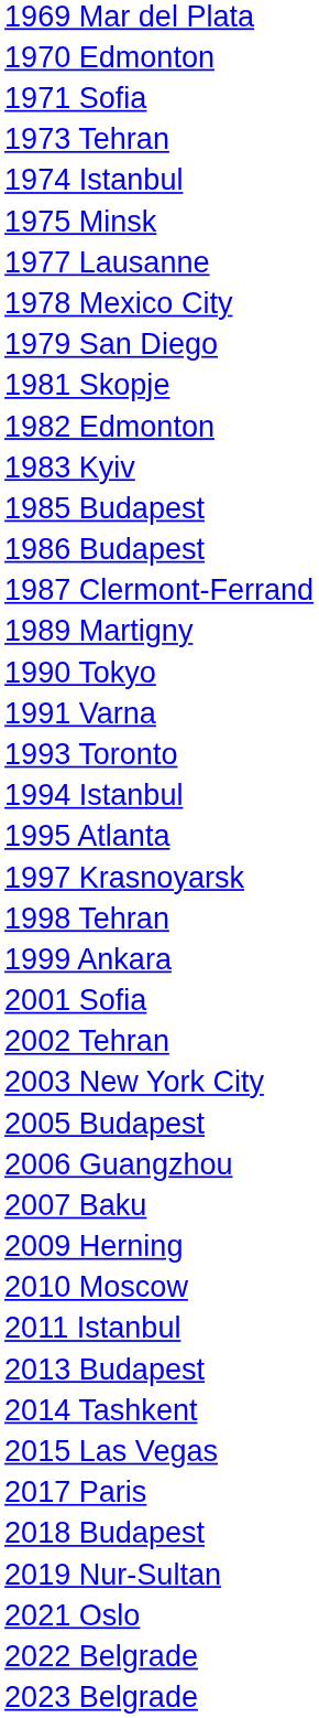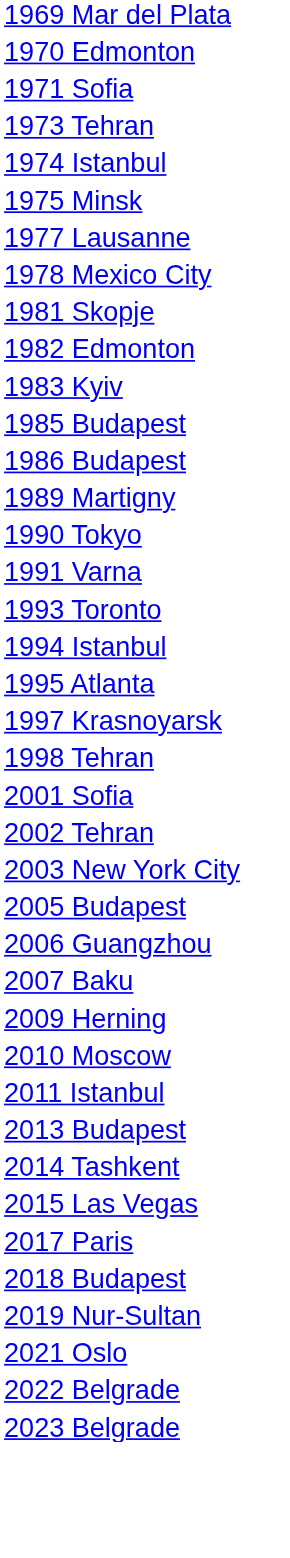 <table>
 <tr>
 <td><a href='#'>1969 Mar del Plata</a></td>
 <td></td>
 <td></td>
 <td></td>
 </tr>
 <tr>
 <td><a href='#'>1970 Edmonton</a></td>
 <td></td>
 <td></td>
 <td></td>
 </tr>
 <tr>
 <td><a href='#'>1971 Sofia</a></td>
 <td></td>
 <td></td>
 <td></td>
 </tr>
 <tr>
 <td><a href='#'>1973 Tehran</a></td>
 <td></td>
 <td></td>
 <td></td>
 </tr>
 <tr>
 <td><a href='#'>1974 Istanbul</a></td>
 <td></td>
 <td></td>
 <td></td>
 </tr>
 <tr>
 <td><a href='#'>1975 Minsk</a></td>
 <td></td>
 <td></td>
 <td></td>
 </tr>
 <tr>
 <td><a href='#'>1977 Lausanne</a></td>
 <td></td>
 <td></td>
 <td></td>
 </tr>
 <tr>
 <td><a href='#'>1978 Mexico City</a></td>
 <td></td>
 <td></td>
 <td></td>
 </tr>
 <tr>
-<td><a href='#'>1979 San Diego</a></td>
-<td></td>
-<td></td>
-<td></td>
-</tr>
-<tr>
 <td><a href='#'>1981 Skopje</a></td>
 <td></td>
 <td></td>
 <td></td>
 </tr>
 <tr>
 <td><a href='#'>1982 Edmonton</a></td>
 <td></td>
 <td></td>
 <td></td>
 </tr>
 <tr>
 <td><a href='#'>1983 Kyiv</a></td>
 <td></td>
 <td></td>
 <td></td>
 </tr>
 <tr>
 <td><a href='#'>1985 Budapest</a></td>
 <td></td>
 <td></td>
 <td></td>
 </tr>
 <tr>
 <td><a href='#'>1986 Budapest</a></td>
-<td></td>
-<td></td>
-<td></td>
-</tr>
-<tr>
-<td><a href='#'>1987 Clermont-Ferrand</a></td>
 <td></td>
 <td></td>
 <td></td>
 </tr>
 <tr>
 <td><a href='#'>1989 Martigny</a></td>
 <td></td>
 <td></td>
 <td></td>
 </tr>
 <tr>
 <td><a href='#'>1990 Tokyo</a></td>
 <td></td>
 <td></td>
 <td></td>
 </tr>
 <tr>
 <td><a href='#'>1991 Varna</a></td>
 <td></td>
 <td></td>
 <td></td>
 </tr>
 <tr>
 <td><a href='#'>1993 Toronto</a></td>
 <td></td>
 <td></td>
 <td></td>
 </tr>
 <tr>
 <td><a href='#'>1994 Istanbul</a></td>
 <td></td>
 <td></td>
 <td></td>
 </tr>
 <tr>
 <td><a href='#'>1995 Atlanta</a></td>
 <td></td>
 <td></td>
 <td></td>
 </tr>
 <tr>
 <td><a href='#'>1997 Krasnoyarsk</a></td>
 <td></td>
 <td></td>
 <td></td>
 </tr>
 <tr>
 <td><a href='#'>1998 Tehran</a></td>
-<td></td>
-<td></td>
-<td></td>
-</tr>
-<tr>
-<td><a href='#'>1999 Ankara</a></td>
 <td></td>
 <td></td>
 <td></td>
 </tr>
 <tr>
 <td><a href='#'>2001 Sofia</a></td>
 <td></td>
 <td></td>
 <td></td>
 </tr>
 <tr>
 <td><a href='#'>2002 Tehran</a></td>
 <td></td>
 <td></td>
 <td></td>
 </tr>
 <tr>
 <td><a href='#'>2003 New York City</a></td>
 <td></td>
 <td></td>
 <td></td>
 </tr>
 <tr>
 <td rowspan=2><a href='#'>2005 Budapest</a></td>
 <td rowspan=2></td>
 <td rowspan=2></td>
 <td></td>
 </tr>
 <tr>
 <td></td>
 </tr>
 <tr>
 <td rowspan=2><a href='#'>2006 Guangzhou</a></td>
 <td rowspan=2></td>
 <td rowspan=2></td>
 <td></td>
 </tr>
 <tr>
 <td></td>
 </tr>
 <tr>
 <td rowspan=2><a href='#'>2007 Baku</a></td>
 <td rowspan=2></td>
 <td rowspan=2></td>
 <td></td>
 </tr>
 <tr>
 <td></td>
 </tr>
 <tr>
 <td rowspan=2><a href='#'>2009 Herning</a></td>
 <td rowspan=2></td>
 <td rowspan=2></td>
 <td></td>
 </tr>
 <tr>
 <td></td>
 </tr>
 <tr>
 <td rowspan=2><a href='#'>2010 Moscow</a></td>
 <td rowspan=2></td>
 <td rowspan=2></td>
 <td></td>
 </tr>
 <tr>
 <td></td>
 </tr>
 <tr>
 <td rowspan=2><a href='#'>2011 Istanbul</a></td>
 <td rowspan=2></td>
 <td rowspan=2></td>
 <td></td>
 </tr>
 <tr>
 <td></td>
 </tr>
 <tr>
 <td rowspan=2><a href='#'>2013 Budapest</a></td>
 <td rowspan=2></td>
 <td rowspan=2></td>
 <td></td>
 </tr>
 <tr>
 <td></td>
 </tr>
 <tr>
 <td rowspan=2><a href='#'>2014 Tashkent</a></td>
 <td rowspan=2></td>
 <td rowspan=2></td>
 <td></td>
 </tr>
 <tr>
 <td></td>
 </tr>
 <tr>
 <td rowspan=2><a href='#'>2015 Las Vegas</a></td>
 <td rowspan=2></td>
 <td rowspan=2></td>
 <td></td>
 </tr>
 <tr>
 <td></td>
 </tr>
 <tr>
 <td rowspan=2><a href='#'>2017 Paris</a></td>
 <td rowspan=2></td>
 <td rowspan=2></td>
 <td></td>
 </tr>
 <tr>
 <td></td>
 </tr>
 <tr>
 <td rowspan=2><a href='#'>2018 Budapest</a></td>
 <td rowspan=2></td>
 <td rowspan=2></td>
 <td></td>
 </tr>
 <tr>
 <td></td>
 </tr>
 <tr>
 <td rowspan=2><a href='#'>2019 Nur-Sultan</a></td>
 <td rowspan=2></td>
 <td rowspan=2></td>
 <td></td>
 </tr>
 <tr>
 <td></td>
 </tr>
 <tr>
 <td rowspan=2><a href='#'>2021 Oslo</a></td>
 <td rowspan=2></td>
 <td rowspan=2></td>
 <td></td>
 </tr>
 <tr>
 <td></td>
 </tr>
 <tr>
 <td rowspan=2><a href='#'>2022 Belgrade</a></td>
 <td rowspan=2></td>
 <td rowspan=2></td>
 <td></td>
 </tr>
 <tr>
 <td></td>
 </tr>
 <tr>
 <td rowspan=2><a href='#'>2023 Belgrade</a></td>
 <td rowspan=2></td>
 <td rowspan=2></td>
 <td></td>
 </tr>
 <tr>
 <td></td>
 </tr>
 </table>
